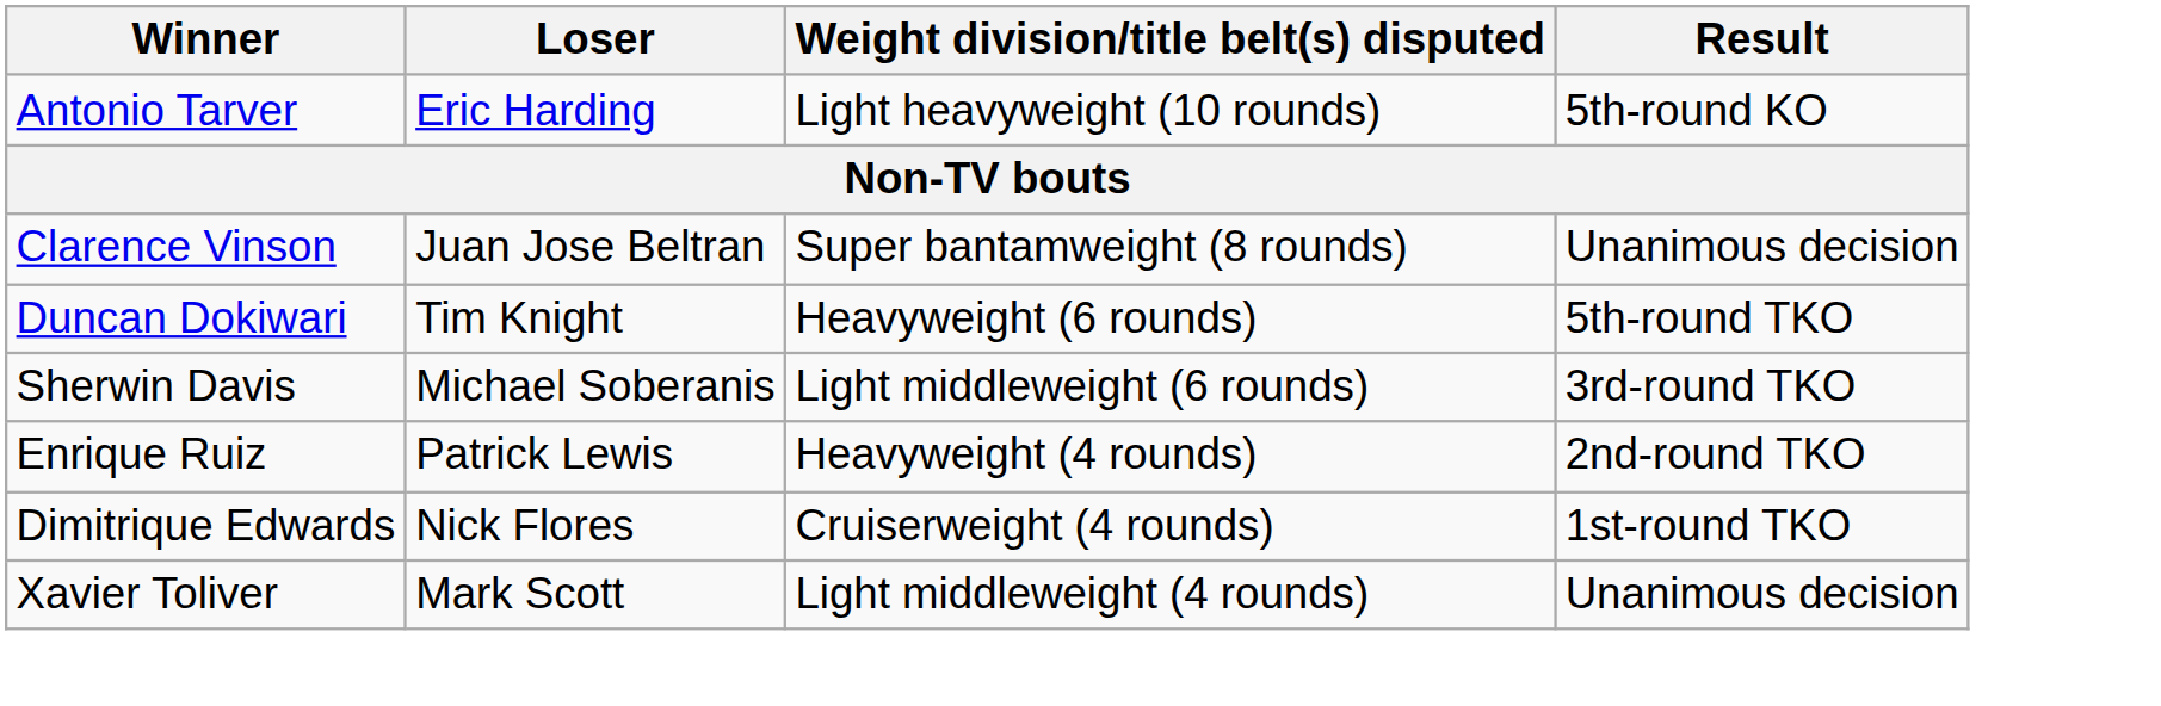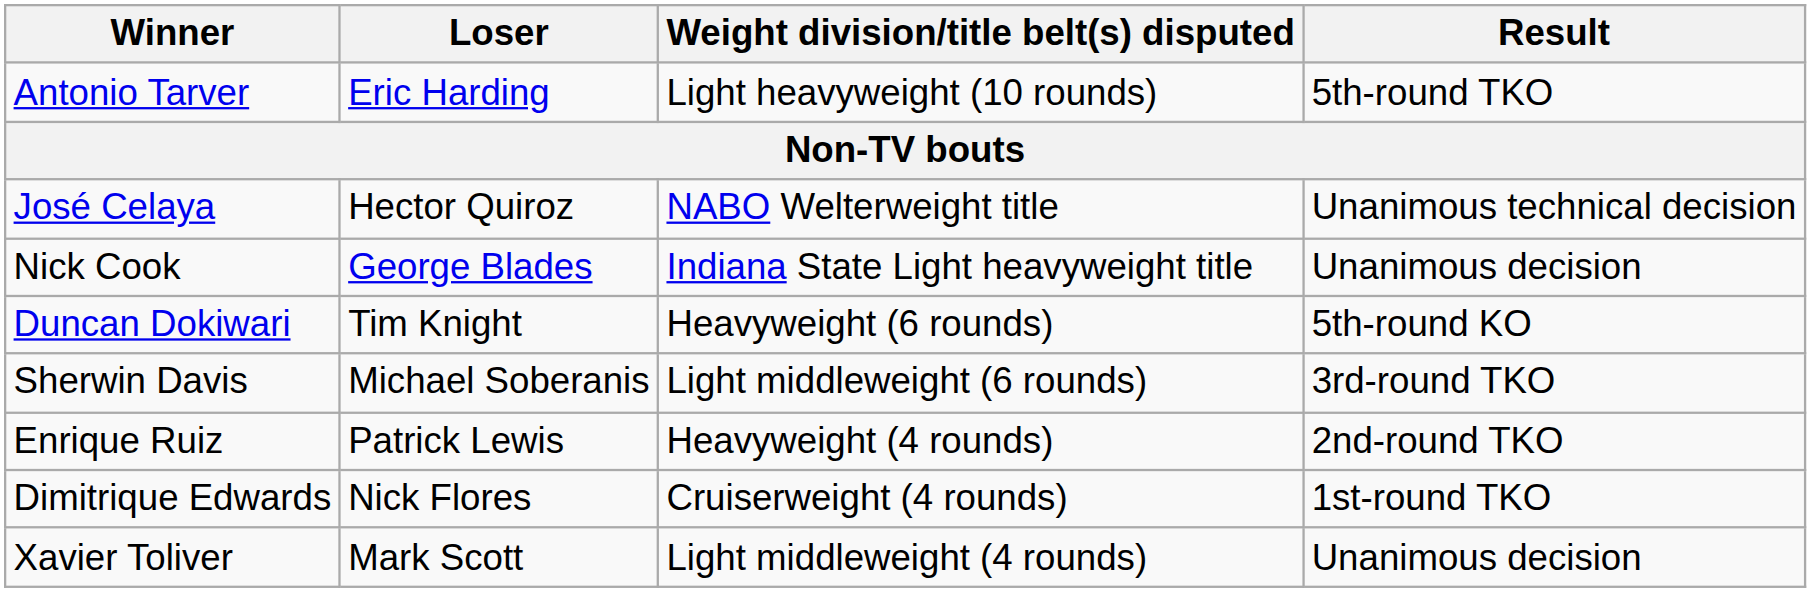 <table class=wikitable>
 <tr>
 <th>Winner</th>
 <th>Loser</th>
 <th>Weight division/title belt(s) disputed</th>
 <th>Result</th>
 </tr>
 <tr>
 <td> <a href='#'>Antonio Tarver</a></td>
 <td> <a href='#'>Eric Harding</a></td>
 <td>Light heavyweight (10 rounds)</td>
-<td>5th-round KO</td>
+<td>5th-round TKO</td>
 </tr>
 <tr>
 <th colspan=4>Non-TV bouts</th>
 </tr>
 <tr>
-<td> <a href='#'>Clarence Vinson</a></td>
-<td> Juan Jose Beltran</td>
-<td>Super bantamweight (8 rounds)</td>
+<td> <a href='#'>José Celaya</a></td>
+<td> Hector Quiroz</td>
+<td><a href='#'>NABO</a> Welterweight title</td>
+<td>Unanimous technical decision</td>
+</tr>
+<tr>
+<td> Nick Cook</td>
+<td> <a href='#'>George Blades</a></td>
+<td><a href='#'>Indiana</a> State Light heavyweight title</td>
 <td>Unanimous decision</td>
 </tr>
 <tr>
 <td> <a href='#'>Duncan Dokiwari</a></td>
 <td> Tim Knight</td>
 <td>Heavyweight (6 rounds)</td>
-<td>5th-round TKO</td>
+<td>5th-round KO</td>
 </tr>
 <tr>
 <td> Sherwin Davis</td>
 <td> Michael Soberanis</td>
 <td>Light middleweight (6 rounds)</td>
 <td>3rd-round TKO</td>
 </tr>
 <tr>
 <td> Enrique Ruiz</td>
 <td> Patrick Lewis</td>
 <td>Heavyweight (4 rounds)</td>
 <td>2nd-round TKO</td>
 </tr>
 <tr>
 <td> Dimitrique Edwards</td>
 <td> Nick Flores</td>
 <td>Cruiserweight (4 rounds)</td>
 <td>1st-round TKO</td>
 </tr>
 <tr>
 <td> Xavier Toliver</td>
 <td> Mark Scott</td>
 <td>Light middleweight (4 rounds)</td>
 <td>Unanimous decision</td>
 </tr>
 </table>
